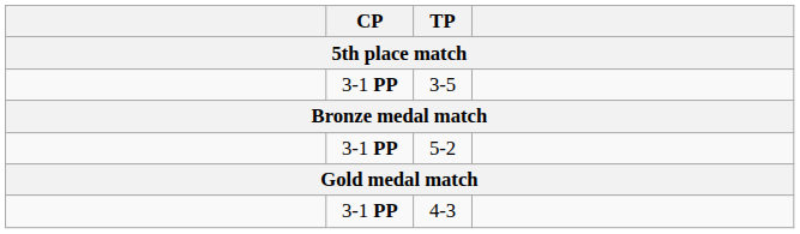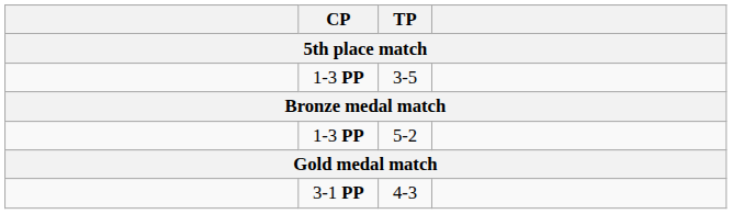 <table class="wikitable" style="text-align: center;" |>
 <tr>
 <th width="250"></th>
 <th width="62">CP</th>
 <th width="40">TP</th>
 <th width="250"></th>
 </tr>
 <tr>
 <th colspan="5">5th place match</th>
 </tr>
 <tr>
 <td style="text-align:left;"></td>
-<td>3-1 <strong>PP</strong></td>
+<td>1-3 <strong>PP</strong></td>
 <td>3-5</td>
 <td style="text-align:left;"><strong></strong></td>
 </tr>
 <tr>
 <th colspan="5">Bronze medal match</th>
 </tr>
 <tr>
 <td style="text-align:left;"><strong></strong></td>
-<td>3-1 <strong>PP</strong></td>
+<td>1-3 <strong>PP</strong></td>
 <td>5-2</td>
 <td style="text-align:left;"></td>
 </tr>
 <tr>
 <th colspan="5">Gold medal match</th>
 </tr>
 <tr>
 <td style="text-align:left;"><strong></strong></td>
 <td>3-1 <strong>PP</strong></td>
 <td>4-3</td>
 <td style="text-align:left;"></td>
 </tr>
 </table>
